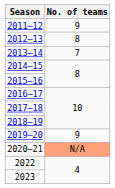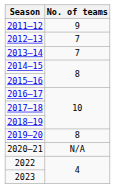 <table class="wikitable" style="float:right; margin-left:1em; text-align:center;">
 <tr>
 <th>Season</th>
 <th>No. of teams</th>
 </tr>
 <tr>
 <td><a href='#'>2011–12</a></td>
 <td>9</td>
 </tr>
 <tr>
 <td><a href='#'>2012–13</a></td>
-<td>8</td>
+<td>7</td>
 </tr>
 <tr>
 <td><a href='#'>2013–14</a></td>
 <td>7</td>
 </tr>
 <tr>
 <td><a href='#'>2014–15</a></td>
 <td rowspan="2">8</td>
 </tr>
 <tr>
 <td><a href='#'>2015–16</a></td>
 </tr>
 <tr>
 <td><a href='#'>2016–17</a></td>
 <td rowspan="3">10</td>
 </tr>
 <tr>
 <td><a href='#'>2017–18</a></td>
 </tr>
 <tr>
 <td><a href='#'>2018–19</a></td>
 </tr>
 <tr>
 <td><a href='#'>2019–20</a></td>
-<td>9</td>
+<td>8</td>
 </tr>
 <tr>
 <td>2020–21</td>
-<td style="background: lightsalmon;">N/A</td>
+<td>N/A</td>
 </tr>
 <tr>
 <td>2022</td>
 <td rowspan="2">4</td>
 </tr>
 <tr>
 <td>2023</td>
 </tr>
 </table>
